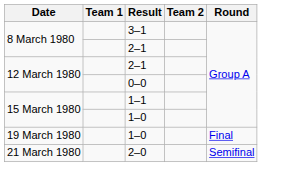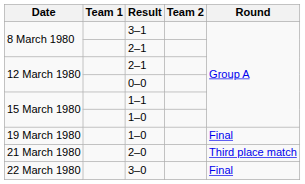 <table class="wikitable" style="text-align: left;">
 <tr>
 <th>Date</th>
 <th>Team 1</th>
 <th>Result</th>
 <th>Team 2</th>
 <th>Round</th>
 </tr>
 <tr>
 <td rowspan="2">8 March 1980</td>
 <td></td>
 <td>3–1</td>
 <td></td>
 <td rowspan="6"><a href='#'>Group A</a></td>
 </tr>
 <tr>
 <td></td>
 <td>2–1</td>
 <td></td>
 </tr>
 <tr>
 <td rowspan="2">12 March 1980</td>
 <td></td>
 <td>2–1</td>
 <td></td>
 </tr>
 <tr>
 <td></td>
 <td>0–0</td>
 <td></td>
 </tr>
 <tr>
 <td rowspan="2">15 March 1980</td>
 <td></td>
 <td>1–1</td>
 <td></td>
 </tr>
 <tr>
 <td></td>
 <td>1–0</td>
 <td></td>
 </tr>
 <tr>
 <td>19 March 1980</td>
 <td></td>
 <td>1–0</td>
 <td></td>
 <td><a href='#'>Final</a></td>
 </tr>
 <tr>
 <td>21 March 1980</td>
 <td></td>
 <td>2–0</td>
 <td></td>
-<td><a href='#'>Semifinal</a></td>
+<td><a href='#'>Third place match</a></td>
+</tr>
+<tr>
+<td>22 March 1980</td>
+<td></td>
+<td>3–0</td>
+<td></td>
+<td><a href='#'>Final</a></td>
 </tr>
 </table>
